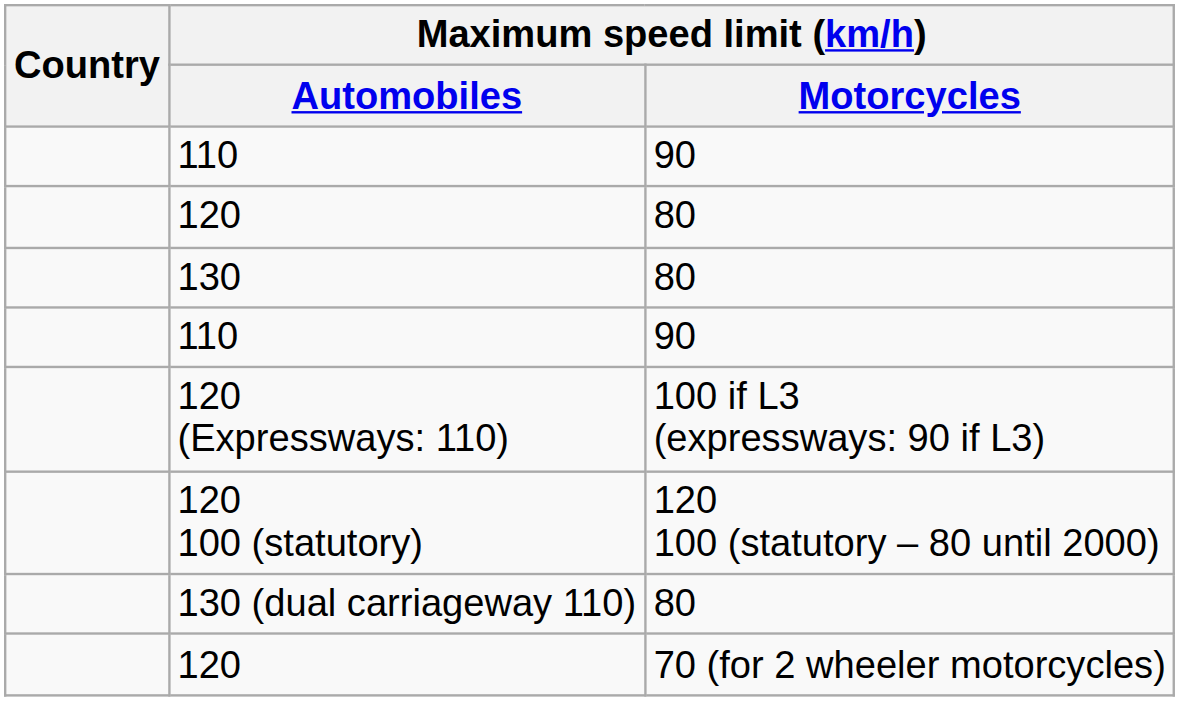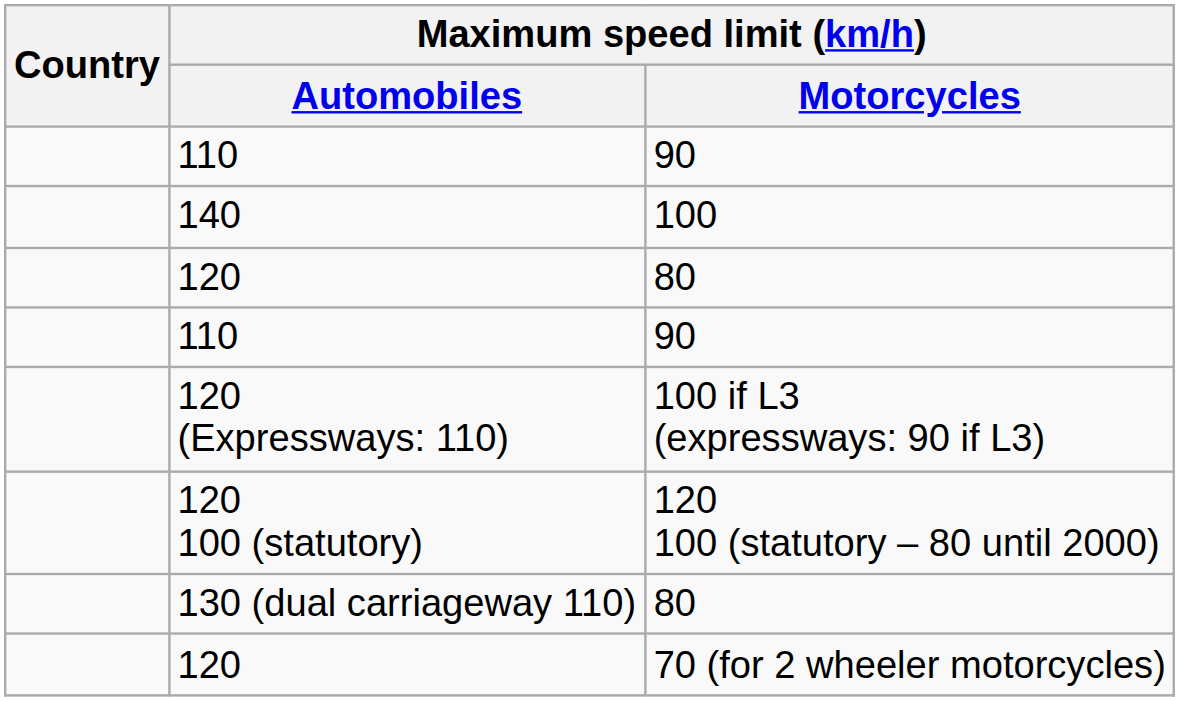 <table class="wikitable">
 <tr>
 <th rowspan="2">Country</th>
 <th colspan="2">Maximum speed limit (<a href='#'>km/h</a>)</th>
 </tr>
 <tr>
 <th> <a href='#'>Automobiles</a></th>
 <th> <a href='#'>Motorcycles</a></th>
 </tr>
 <tr>
 <td></td>
 <td>110</td>
 <td>90</td>
 </tr>
 <tr>
 <td></td>
-<td>120</td>
-<td>80</td>
+<td>140</td>
+<td>100</td>
 </tr>
 <tr>
 <td></td>
-<td>130</td>
+<td>120</td>
 <td>80</td>
 </tr>
 <tr>
 <td></td>
 <td>110</td>
 <td>90</td>
 </tr>
 <tr>
 <td></td>
 <td>120<br>(Expressways: 110)</td>
 <td>100 if L3<br>(expressways: 90 if L3)</td>
 </tr>
 <tr>
 <td></td>
 <td>120<br>100 (statutory)</td>
 <td>120<br>100 (statutory – 80 until 2000)</td>
 </tr>
 <tr>
 <td></td>
 <td>130 (dual carriageway 110)</td>
 <td>80</td>
 </tr>
 <tr>
 <td></td>
 <td>120</td>
 <td>70 (for 2 wheeler motorcycles)</td>
 </tr>
 </table>
